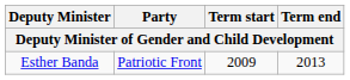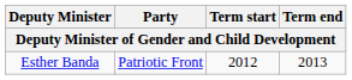 <table class=wikitable style=text-align:center>
 <tr>
 <th>Deputy Minister</th>
 <th>Party</th>
 <th>Term start</th>
 <th>Term end</th>
 </tr>
 <tr>
 <th colspan=4>Deputy Minister of Gender and Child Development</th>
 </tr>
 <tr>
 <td><a href='#'>Esther Banda</a></td>
 <td><a href='#'>Patriotic Front</a></td>
-<td>2009</td>
+<td>2012</td>
 <td>2013</td>
 </tr>
 </table>
